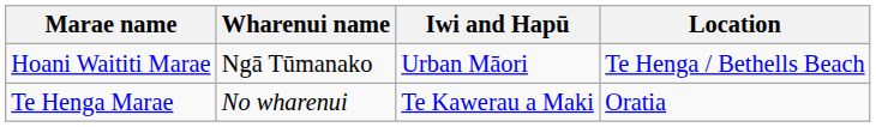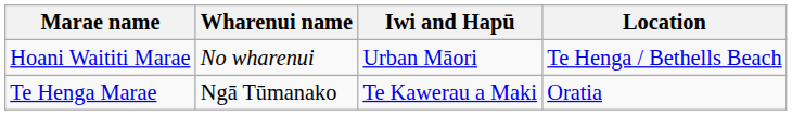 <table class="wikitable sortable">
 <tr>
 <th>Marae name</th>
 <th>Wharenui name</th>
 <th>Iwi and Hapū</th>
 <th>Location</th>
 </tr>
 <tr>
 <td><a href='#'>Hoani Waititi Marae</a></td>
-<td>Ngā Tūmanako</td>
+<td><em>No wharenui</em></td>
 <td><a href='#'>Urban Māori</a></td>
 <td><a href='#'>Te Henga / Bethells Beach</a></td>
 </tr>
 <tr>
 <td><a href='#'>Te Henga Marae</a></td>
-<td><em>No wharenui</em></td>
+<td>Ngā Tūmanako</td>
 <td><a href='#'>Te Kawerau a Maki</a></td>
 <td><a href='#'>Oratia</a></td>
 </tr>
 </table>
